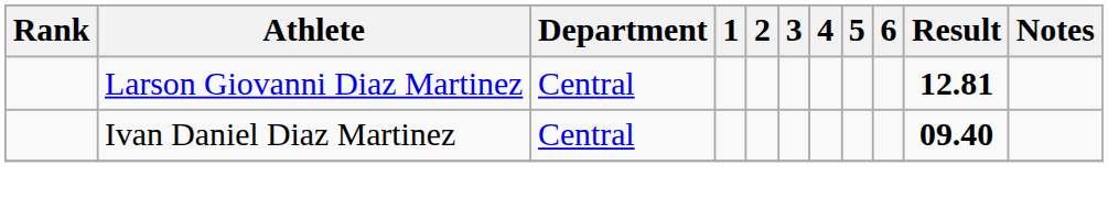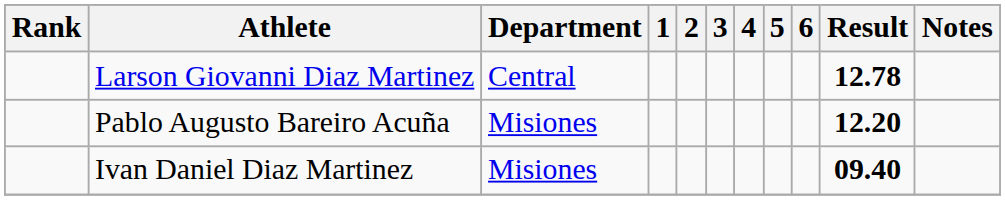 <table class="sortable wikitable" style="text-align:center">
 <tr>
 <th>Rank</th>
 <th>Athlete</th>
 <th>Department</th>
 <th>1</th>
 <th>2</th>
 <th>3</th>
 <th>4</th>
 <th>5</th>
 <th>6</th>
 <th>Result</th>
 <th>Notes</th>
 </tr>
 <tr>
 <td></td>
 <td align="left"><a href='#'>Larson Giovanni Diaz Martinez</a></td>
 <td align="left"><a href='#'>Central</a></td>
 <td></td>
 <td></td>
 <td></td>
 <td></td>
 <td></td>
 <td></td>
-<td><strong>12.81</strong></td>
+<td><strong>12.78</strong></td>
+<td></td>
+</tr>
+<tr>
+<td></td>
+<td align="left">Pablo Augusto Bareiro Acuña</td>
+<td align="left"><a href='#'>Misiones</a></td>
+<td></td>
+<td></td>
+<td></td>
+<td></td>
+<td></td>
+<td></td>
+<td><strong>12.20</strong></td>
 <td></td>
 </tr>
 <tr>
 <td></td>
 <td align="left">Ivan Daniel Diaz Martinez</td>
-<td align="left"><a href='#'>Central</a></td>
+<td align="left"><a href='#'>Misiones</a></td>
 <td></td>
 <td></td>
 <td></td>
 <td></td>
 <td></td>
 <td></td>
 <td><strong>09.40</strong></td>
 <td></td>
 </tr>
 <tr>
 </tr>
 </table>
